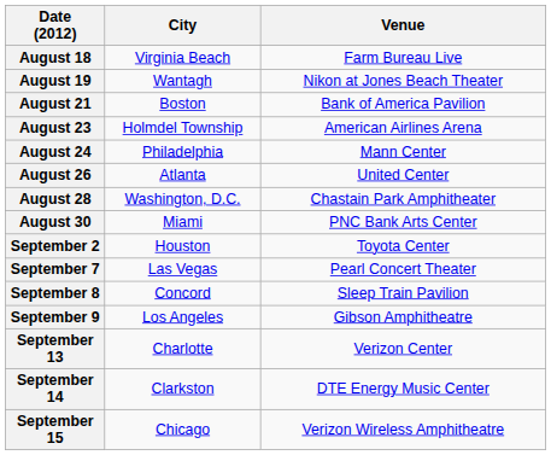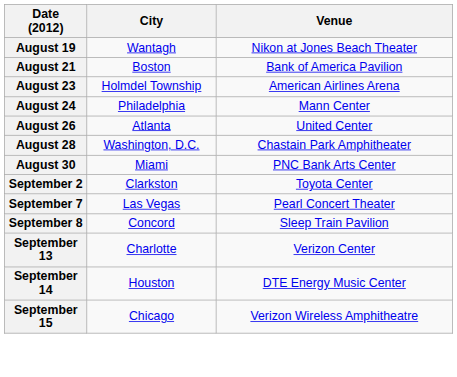 <table class="wikitable plainrowheaders" style="text-align:center;">
 <tr>
 <th scope="col" style="width: 100px;">Date<br>(2012)</th>
 <th scope="col" style="width: 160px;">City</th>
 <th scope="col" style="width: 300px;">Venue</th>
-</tr>
-<tr>
-<th scope="row">August 18</th>
-<td><a href='#'>Virginia Beach</a></td>
-<td><a href='#'>Farm Bureau Live</a></td>
 </tr>
 <tr>
 <th scope="row">August 19</th>
 <td><a href='#'>Wantagh</a></td>
 <td><a href='#'>Nikon at Jones Beach Theater</a></td>
 </tr>
 <tr>
 <th scope="row">August 21</th>
 <td><a href='#'>Boston</a></td>
 <td><a href='#'>Bank of America Pavilion</a></td>
 </tr>
 <tr>
 <th scope="row">August 23</th>
 <td><a href='#'>Holmdel Township</a></td>
 <td><a href='#'>American Airlines Arena</a></td>
 </tr>
 <tr>
 <th scope="row">August 24</th>
 <td><a href='#'>Philadelphia</a></td>
 <td><a href='#'>Mann Center</a></td>
 </tr>
 <tr>
 <th scope="row">August 26</th>
 <td><a href='#'>Atlanta</a></td>
 <td><a href='#'>United Center</a></td>
 </tr>
 <tr>
 <th scope="row">August 28</th>
 <td><a href='#'>Washington, D.C.</a></td>
 <td><a href='#'>Chastain Park Amphitheater</a></td>
 </tr>
 <tr>
 <th scope="row">August 30</th>
 <td><a href='#'>Miami</a></td>
 <td><a href='#'>PNC Bank Arts Center</a></td>
 </tr>
 <tr>
 <th scope="row">September 2</th>
-<td><a href='#'>Houston</a></td>
+<td><a href='#'>Clarkston</a></td>
 <td><a href='#'>Toyota Center</a></td>
 </tr>
 <tr>
 <th scope="row">September 7</th>
 <td><a href='#'>Las Vegas</a></td>
 <td><a href='#'>Pearl Concert Theater</a></td>
 </tr>
 <tr>
 <th scope="row">September 8</th>
 <td><a href='#'>Concord</a></td>
 <td><a href='#'>Sleep Train Pavilion</a></td>
 </tr>
 <tr>
-<th scope="row">September 9</th>
-<td><a href='#'>Los Angeles</a></td>
-<td><a href='#'>Gibson Amphitheatre</a></td>
-</tr>
-<tr>
 <th scope="row">September 13</th>
 <td><a href='#'>Charlotte</a></td>
 <td><a href='#'>Verizon Center</a></td>
 </tr>
 <tr>
 <th scope="row">September 14</th>
-<td><a href='#'>Clarkston</a></td>
+<td><a href='#'>Houston</a></td>
 <td><a href='#'>DTE Energy Music Center</a></td>
 </tr>
 <tr>
 <th scope="row">September 15</th>
 <td><a href='#'>Chicago</a></td>
 <td><a href='#'>Verizon Wireless Amphitheatre</a></td>
 </tr>
 </table>
